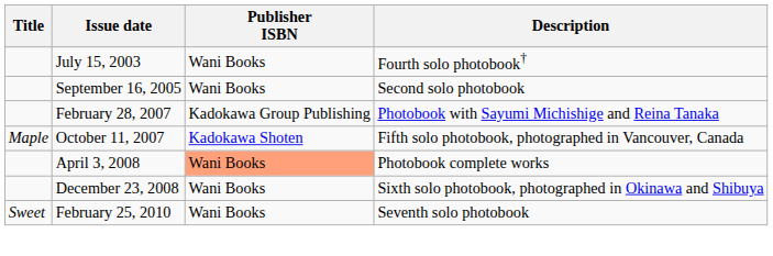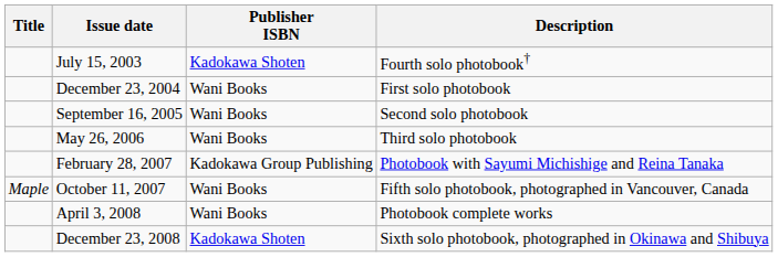 <table class="wikitable">
 <tr>
 <th>Title</th>
 <th>Issue date</th>
 <th>Publisher<br>ISBN</th>
 <th>Description</th>
 </tr>
 <tr>
 <td></td>
 <td>July 15, 2003</td>
+<td><a href='#'>Kadokawa Shoten</a><br></td>
+<td>Fourth solo photobook<sup>†</sup></td>
+</tr>
+<tr>
+<td></td>
+<td>December 23, 2004</td>
 <td>Wani Books<br></td>
-<td>Fourth solo photobook<sup>†</sup></td>
+<td>First solo photobook</td>
 </tr>
 <tr>
 <td></td>
 <td>September 16, 2005</td>
 <td>Wani Books<br></td>
 <td>Second solo photobook</td>
+</tr>
+<tr>
+<td></td>
+<td>May 26, 2006</td>
+<td>Wani Books<br></td>
+<td>Third solo photobook</td>
 </tr>
 <tr>
 <td></td>
 <td>February 28, 2007</td>
 <td>Kadokawa Group Publishing<br></td>
 <td><a href='#'>Photobook</a> with <a href='#'>Sayumi Michishige</a> and <a href='#'>Reina Tanaka</a></td>
 </tr>
 <tr>
 <td><em>Maple</em></td>
 <td>October 11, 2007</td>
-<td><a href='#'>Kadokawa Shoten</a><br></td>
+<td>Wani Books<br></td>
 <td>Fifth solo photobook, photographed in Vancouver, Canada</td>
 </tr>
 <tr>
 <td></td>
 <td>April 3, 2008</td>
-<td style="background: lightsalmon;">Wani Books<br></td>
+<td>Wani Books<br></td>
 <td>Photobook complete works</td>
 </tr>
 <tr>
 <td></td>
 <td>December 23, 2008</td>
-<td>Wani Books<br></td>
+<td><a href='#'>Kadokawa Shoten</a><br></td>
 <td>Sixth solo photobook, photographed in <a href='#'>Okinawa</a> and <a href='#'>Shibuya</a></td>
 </tr>
-<tr>
-<td><em>Sweet</em></td>
-<td>February 25, 2010</td>
-<td>Wani Books<br></td>
-<td>Seventh solo photobook</td>
-</tr>
 </table>
